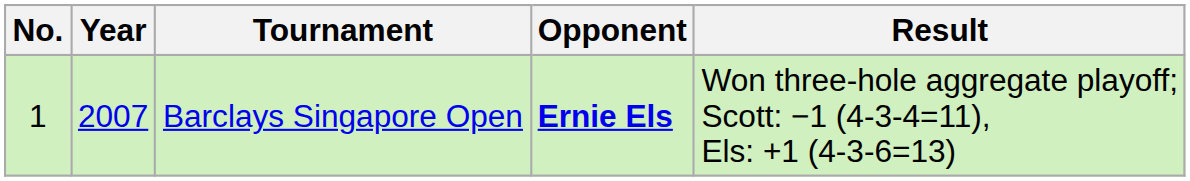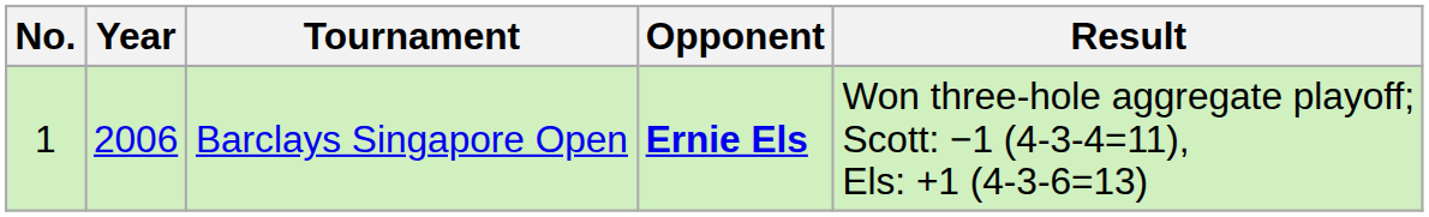 <table class="wikitable" style="font-size:95%;">
 <tr>
 <th>No.</th>
 <th>Year</th>
 <th>Tournament</th>
 <th>Opponent</th>
 <th>Result</th>
 </tr>
 <tr style="background:#D0F0C0;">
 <td align=center>1</td>
-<td><a href='#'>2007</a></td>
+<td><a href='#'>2006</a></td>
 <td><a href='#'>Barclays Singapore Open</a></td>
 <td><strong> <a href='#'>Ernie Els</a></strong></td>
 <td>Won three-hole aggregate playoff;<br>Scott: −1 (4-3-4=11),<br>Els: +1 (4-3-6=13)</td>
 </tr>
 </table>
